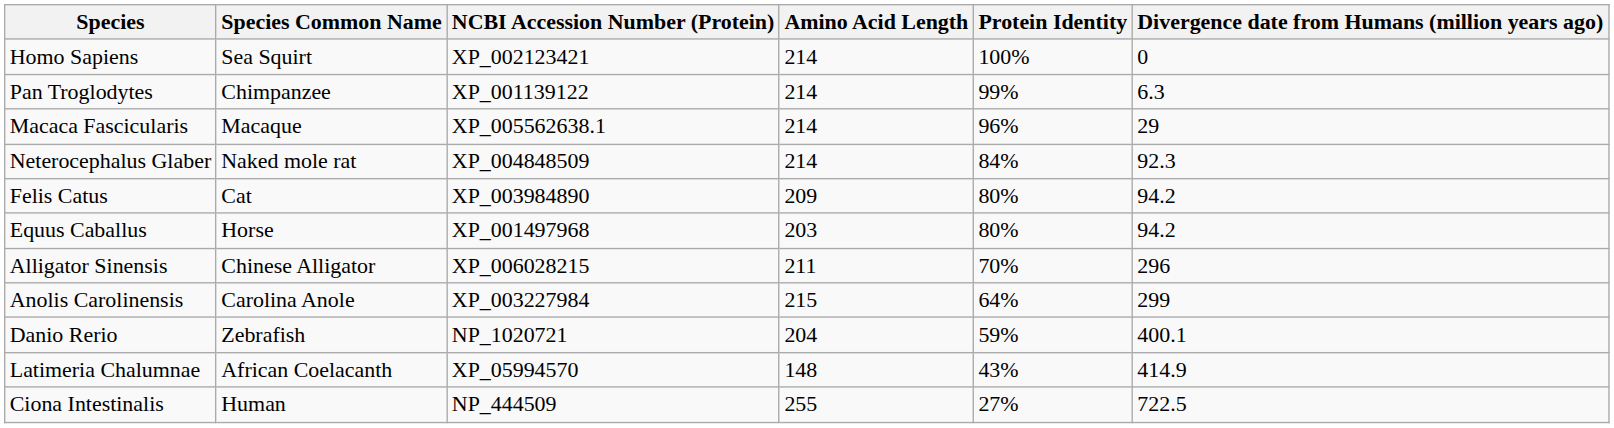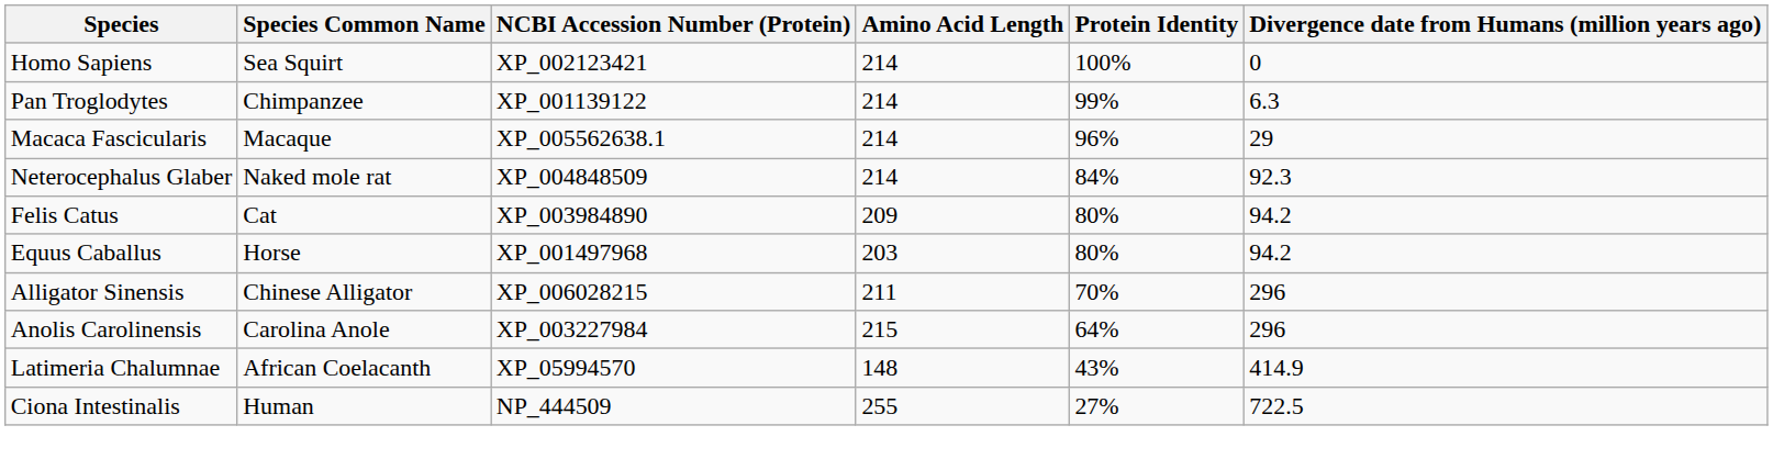 <table class="wikitable">
 <tr>
 <th>Species</th>
 <th>Species Common Name</th>
 <th>NCBI Accession Number (Protein)</th>
 <th>Amino Acid Length</th>
 <th>Protein Identity</th>
 <th>Divergence date from Humans (million years ago)</th>
 </tr>
 <tr>
 <td>Homo Sapiens</td>
 <td>Sea Squirt</td>
 <td>XP_002123421</td>
 <td>214</td>
 <td>100%</td>
 <td>0</td>
 </tr>
 <tr>
 <td>Pan Troglodytes</td>
 <td>Chimpanzee</td>
 <td>XP_001139122</td>
 <td>214</td>
 <td>99%</td>
 <td>6.3</td>
 </tr>
 <tr>
 <td>Macaca Fascicularis</td>
 <td>Macaque</td>
 <td>XP_005562638.1</td>
 <td>214</td>
 <td>96%</td>
 <td>29</td>
 </tr>
 <tr>
 <td>Neterocephalus Glaber</td>
 <td>Naked mole rat</td>
 <td>XP_004848509</td>
 <td>214</td>
 <td>84%</td>
 <td>92.3</td>
 </tr>
 <tr>
 <td>Felis Catus</td>
 <td>Cat</td>
 <td>XP_003984890</td>
 <td>209</td>
 <td>80%</td>
 <td>94.2</td>
 </tr>
 <tr>
 <td>Equus Caballus</td>
 <td>Horse</td>
 <td>XP_001497968</td>
 <td>203</td>
 <td>80%</td>
 <td>94.2</td>
 </tr>
 <tr>
 <td>Alligator Sinensis</td>
 <td>Chinese Alligator</td>
 <td>XP_006028215</td>
 <td>211</td>
 <td>70%</td>
 <td>296</td>
 </tr>
 <tr>
 <td>Anolis Carolinensis</td>
 <td>Carolina Anole</td>
 <td>XP_003227984</td>
 <td>215</td>
 <td>64%</td>
-<td>299</td>
-</tr>
-<tr>
-<td>Danio Rerio</td>
-<td>Zebrafish</td>
-<td>NP_1020721</td>
-<td>204</td>
-<td>59%</td>
-<td>400.1</td>
+<td>296</td>
 </tr>
 <tr>
 <td>Latimeria Chalumnae</td>
 <td>African Coelacanth</td>
 <td>XP_05994570</td>
 <td>148</td>
 <td>43%</td>
 <td>414.9</td>
 </tr>
 <tr>
 <td>Ciona Intestinalis</td>
 <td>Human</td>
 <td>NP_444509</td>
 <td>255</td>
 <td>27%</td>
 <td>722.5</td>
 </tr>
 </table>
